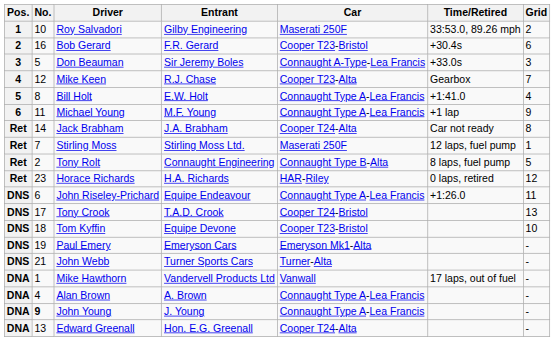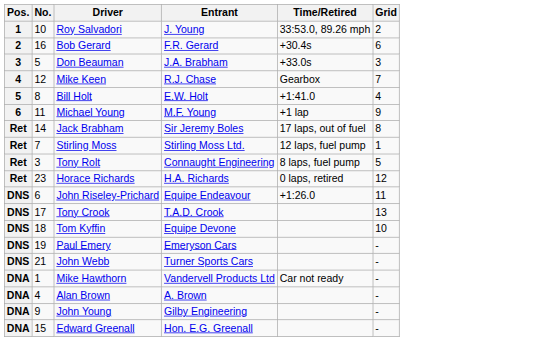 <table class="wikitable" style="font-size: 90%;">
 <tr>
 <th>Pos.</th>
 <th>No.</th>
 <th>Driver</th>
 <th>Entrant</th>
-<th>Car</th>
 <th>Time/Retired</th>
 <th>Grid</th>
 </tr>
 <tr>
 <th>1</th>
 <td>10</td>
 <td> <a href='#'>Roy Salvadori</a></td>
-<td><a href='#'>Gilby Engineering</a></td>
-<td><a href='#'>Maserati 250F</a></td>
+<td><a href='#'>J. Young</a></td>
 <td>33:53.0, 89.26 mph</td>
 <td>2</td>
 </tr>
 <tr>
 <th>2</th>
 <td>16</td>
 <td> <a href='#'>Bob Gerard</a></td>
 <td><a href='#'>F.R. Gerard</a></td>
-<td><a href='#'>Cooper T23</a>-<a href='#'>Bristol</a></td>
 <td>+30.4s</td>
 <td>6</td>
 </tr>
 <tr>
 <th>3</th>
 <td>5</td>
 <td> <a href='#'>Don Beauman</a></td>
-<td><a href='#'>Sir Jeremy Boles</a></td>
-<td><a href='#'>Connaught A-Type</a>-<a href='#'>Lea Francis</a></td>
+<td><a href='#'>J.A. Brabham</a></td>
 <td>+33.0s</td>
 <td>3</td>
 </tr>
 <tr>
 <th>4</th>
 <td>12</td>
 <td> <a href='#'>Mike Keen</a></td>
 <td><a href='#'>R.J. Chase</a></td>
-<td><a href='#'>Cooper T23</a>-<a href='#'>Alta</a></td>
 <td>Gearbox</td>
 <td>7</td>
 </tr>
 <tr>
 <th>5</th>
 <td>8</td>
 <td> <a href='#'>Bill Holt</a></td>
 <td><a href='#'>E.W. Holt</a></td>
-<td><a href='#'>Connaught Type A</a>-<a href='#'>Lea Francis</a></td>
 <td>+1:41.0</td>
 <td>4</td>
 </tr>
 <tr>
 <th>6</th>
 <td>11</td>
 <td> <a href='#'>Michael Young</a></td>
 <td><a href='#'>M.F. Young</a></td>
-<td><a href='#'>Connaught Type A</a>-<a href='#'>Lea Francis</a></td>
 <td>+1 lap</td>
 <td>9</td>
 </tr>
 <tr>
 <th>Ret</th>
 <td>14</td>
 <td> <a href='#'>Jack Brabham</a></td>
-<td><a href='#'>J.A. Brabham</a></td>
-<td><a href='#'>Cooper T24</a>-<a href='#'>Alta</a></td>
-<td>Car not ready</td>
+<td><a href='#'>Sir Jeremy Boles</a></td>
+<td>17 laps, out of fuel</td>
 <td>8</td>
 </tr>
 <tr>
 <th>Ret</th>
 <td>7</td>
 <td> <a href='#'>Stirling Moss</a></td>
 <td><a href='#'>Stirling Moss Ltd.</a></td>
-<td><a href='#'>Maserati 250F</a></td>
 <td>12 laps, fuel pump</td>
 <td>1</td>
 </tr>
 <tr>
 <th>Ret</th>
-<td>2</td>
+<td>3</td>
 <td> <a href='#'>Tony Rolt</a></td>
 <td><a href='#'>Connaught Engineering</a></td>
-<td><a href='#'>Connaught Type B</a>-<a href='#'>Alta</a></td>
 <td>8 laps, fuel pump</td>
 <td>5</td>
 </tr>
 <tr>
 <th>Ret</th>
 <td>23</td>
 <td> <a href='#'>Horace Richards</a></td>
 <td><a href='#'>H.A. Richards</a></td>
-<td><a href='#'>HAR</a>-<a href='#'>Riley</a></td>
 <td>0 laps, retired</td>
 <td>12</td>
 </tr>
 <tr>
 <th>DNS</th>
 <td>6</td>
 <td> <a href='#'>John Riseley-Prichard</a></td>
 <td><a href='#'>Equipe Endeavour</a></td>
-<td><a href='#'>Connaught Type A</a>-<a href='#'>Lea Francis</a></td>
 <td>+1:26.0</td>
 <td>11</td>
 </tr>
 <tr>
 <th>DNS</th>
 <td>17</td>
 <td> <a href='#'>Tony Crook</a></td>
 <td><a href='#'>T.A.D. Crook</a></td>
-<td><a href='#'>Cooper T24</a>-<a href='#'>Bristol</a></td>
 <td></td>
 <td>13</td>
 </tr>
 <tr>
 <th>DNS</th>
 <td>18</td>
 <td> <a href='#'>Tom Kyffin</a></td>
 <td><a href='#'>Equipe Devone</a></td>
-<td><a href='#'>Cooper T23</a>-<a href='#'>Bristol</a></td>
 <td></td>
 <td>10</td>
 </tr>
 <tr>
 <th>DNS</th>
 <td>19</td>
 <td> <a href='#'>Paul Emery</a></td>
 <td><a href='#'>Emeryson Cars</a></td>
-<td><a href='#'>Emeryson Mk1</a>-<a href='#'>Alta</a></td>
 <td></td>
 <td>-</td>
 </tr>
 <tr>
 <th>DNS</th>
 <td>21</td>
 <td> <a href='#'>John Webb</a></td>
 <td><a href='#'>Turner Sports Cars</a></td>
-<td><a href='#'>Turner</a>-<a href='#'>Alta</a></td>
 <td></td>
 <td>-</td>
 </tr>
 <tr>
 <th>DNA</th>
 <td>1</td>
 <td> <a href='#'>Mike Hawthorn</a></td>
 <td><a href='#'>Vandervell Products Ltd</a></td>
-<td><a href='#'>Vanwall</a></td>
-<td>17 laps, out of fuel</td>
+<td>Car not ready</td>
 <td>-</td>
 </tr>
 <tr>
 <th>DNA</th>
 <td>4</td>
 <td> <a href='#'>Alan Brown</a></td>
 <td><a href='#'>A. Brown</a></td>
-<td><a href='#'>Connaught Type A</a>-<a href='#'>Lea Francis</a></td>
 <td></td>
 <td>-</td>
 </tr>
 <tr>
 <th>DNA</th>
-<td><strong>9</strong></td>
+<td>9</td>
 <td> <a href='#'>John Young</a></td>
-<td><a href='#'>J. Young</a></td>
-<td><a href='#'>Connaught Type A</a>-<a href='#'>Lea Francis</a></td>
+<td><a href='#'>Gilby Engineering</a></td>
 <td></td>
 <td>-</td>
 </tr>
 <tr>
 <th>DNA</th>
-<td>13</td>
+<td>15</td>
 <td> <a href='#'>Edward Greenall</a></td>
 <td><a href='#'>Hon. E.G. Greenall</a></td>
-<td><a href='#'>Cooper T24</a>-<a href='#'>Alta</a></td>
 <td></td>
 <td>-</td>
 </tr>
 </table>
